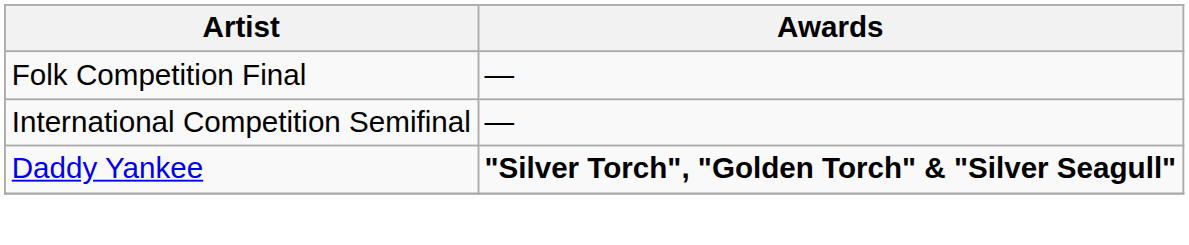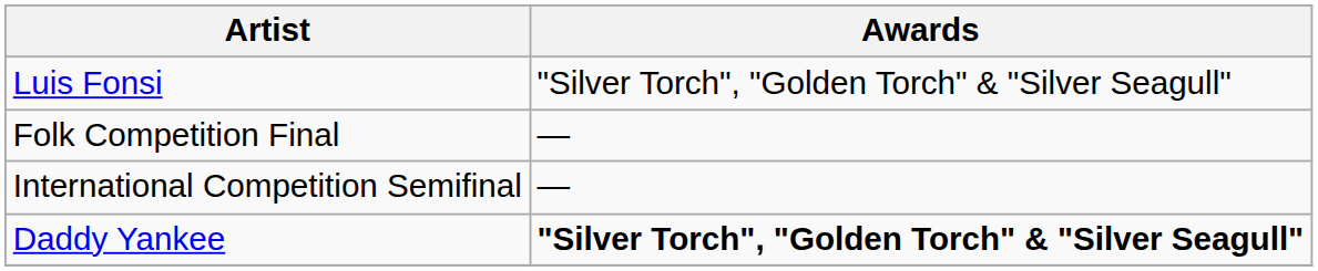 <table class="wikitable">
 <tr>
 <th>Artist</th>
 <th>Awards</th>
+</tr>
+<tr>
+<td><a href='#'>Luis Fonsi</a></td>
+<td>"Silver Torch", "Golden Torch" & "Silver Seagull"</td>
 </tr>
 <tr>
 <td>Folk Competition Final</td>
 <td>—</td>
 </tr>
 <tr>
 <td>International Competition Semifinal</td>
 <td>—</td>
 </tr>
 <tr>
 <td><a href='#'>Daddy Yankee</a></td>
 <td><strong>"Silver Torch", "Golden Torch" & "Silver Seagull"</strong></td>
 </tr>
 <tr>
 </tr>
 </table>
